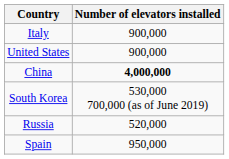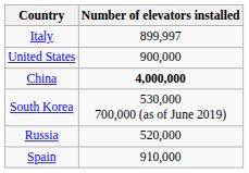 <table class="wikitable sortable" style="font-size: smaller; text-align: center; width: auto;">
 <tr>
 <th>Country</th>
 <th>Number of elevators installed</th>
 </tr>
 <tr>
 <td><a href='#'>Italy</a></td>
-<td>900,000</td>
+<td>899,997</td>
 </tr>
 <tr>
 <td><a href='#'>United States</a></td>
 <td>900,000</td>
 </tr>
 <tr>
 <td><a href='#'>China</a></td>
 <td><strong>4,000,000</strong></td>
 </tr>
 <tr>
 <td><a href='#'>South Korea</a></td>
 <td>530,000<br>700,000 (as of June 2019)</td>
 </tr>
 <tr>
 <td><a href='#'>Russia</a></td>
 <td>520,000</td>
 </tr>
 <tr>
 <td><a href='#'>Spain</a></td>
-<td>950,000</td>
+<td>910,000</td>
 </tr>
 </table>
